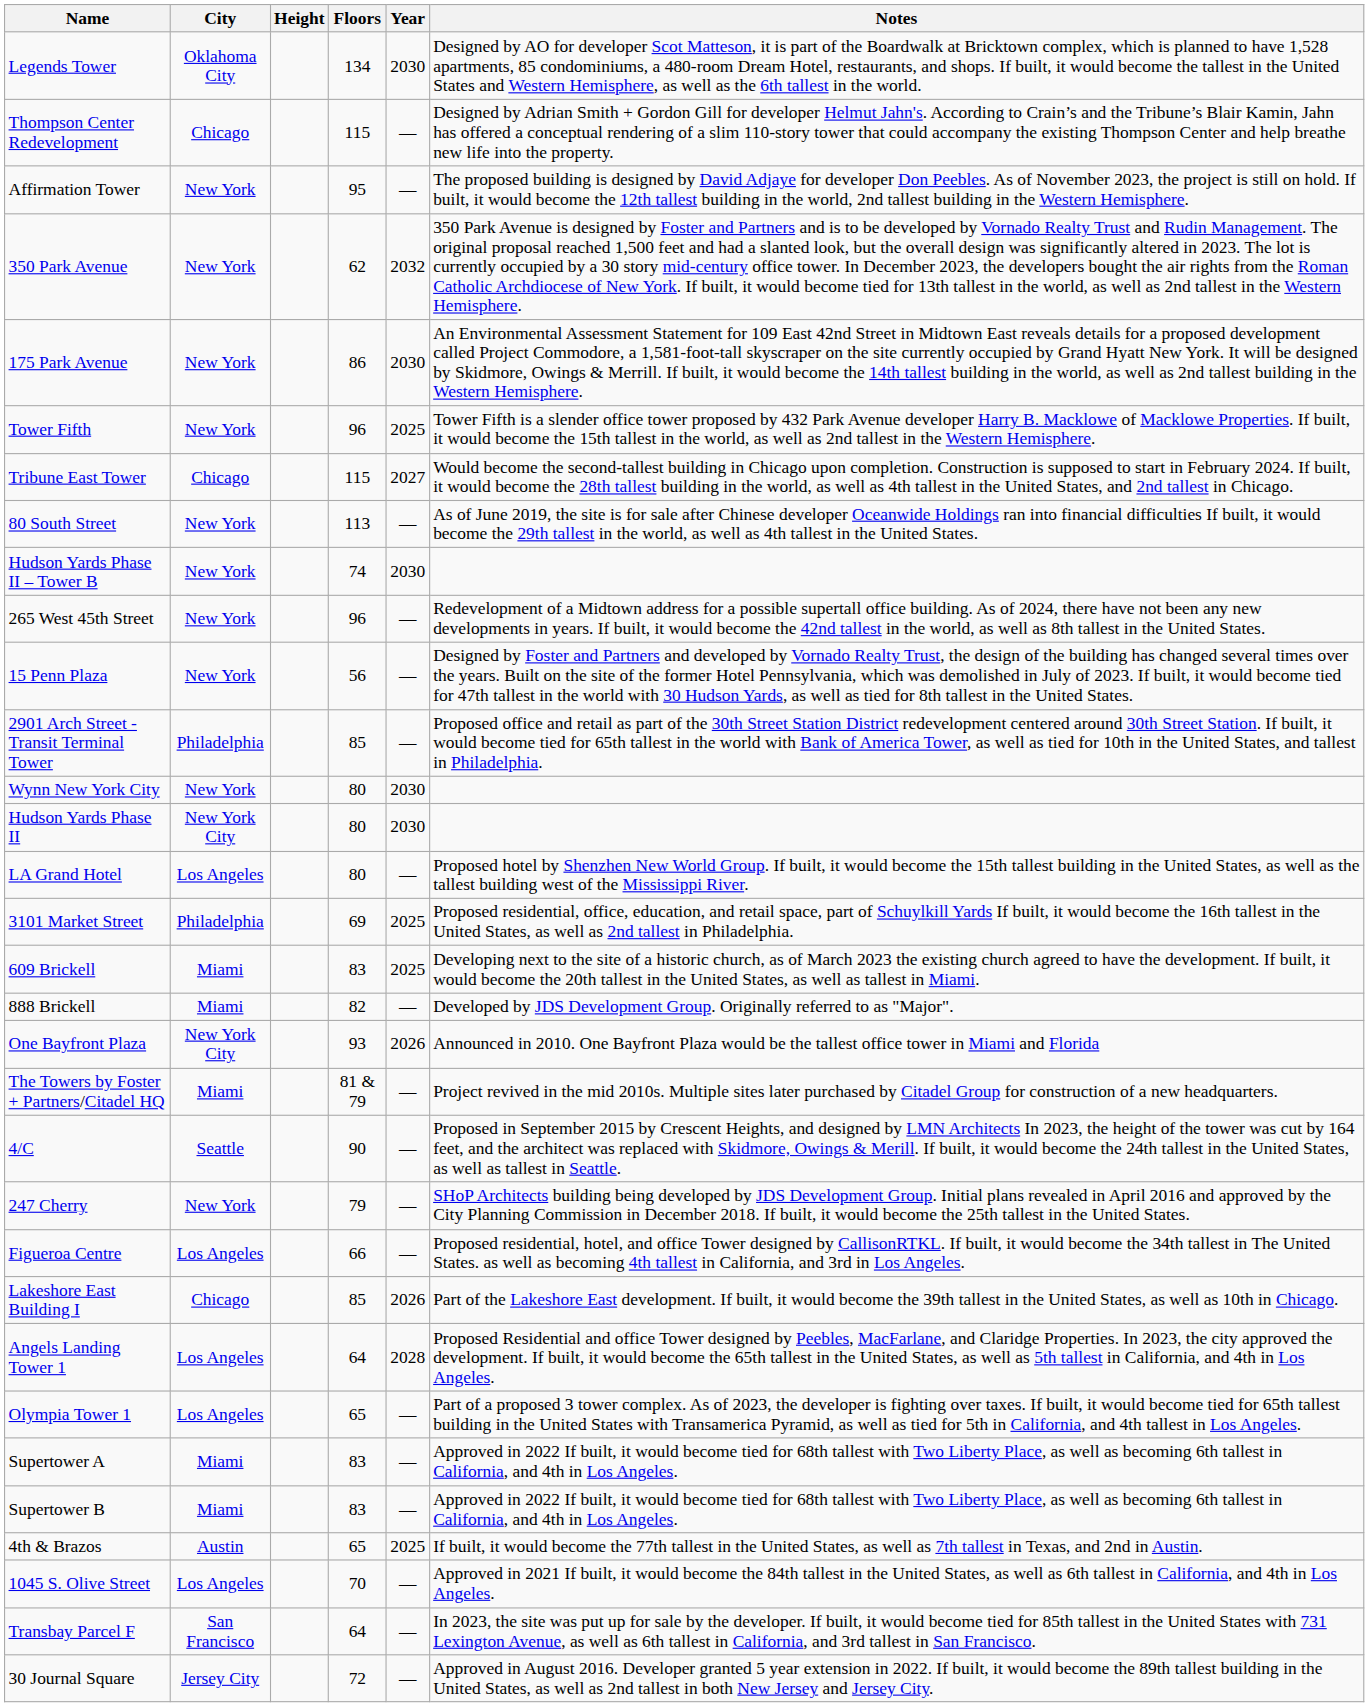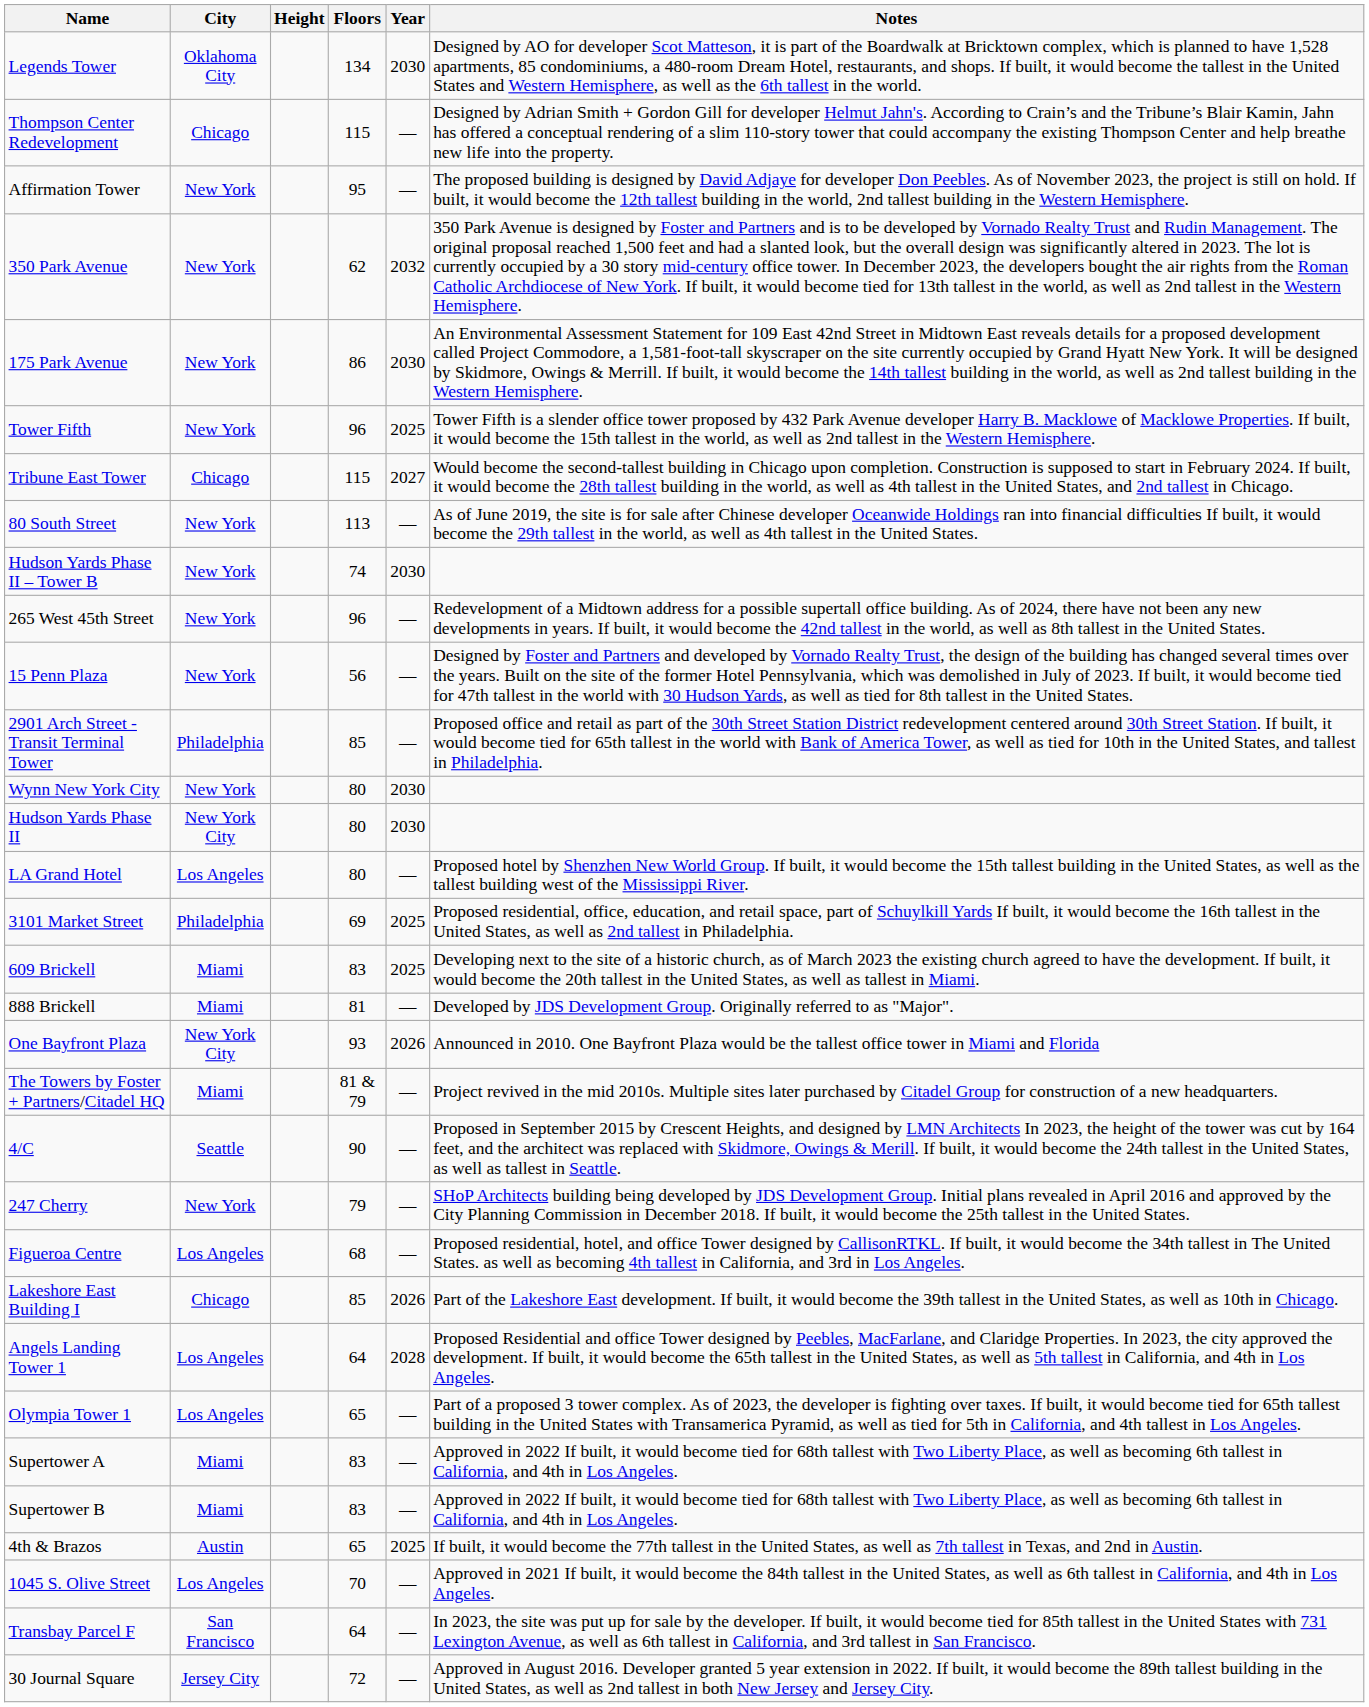 <table class="wikitable sortable mw-datatable static-row-numbers" style="text-align:center">
 <tr>
 <th>Name</th>
 <th>City</th>
 <th>Height<br></th>
 <th>Floors</th>
 <th>Year<br></th>
 <th class="unsortable">Notes</th>
 </tr>
 <tr>
 <td align="left"><a href='#'>Legends Tower</a></td>
 <td><a href='#'>Oklahoma City</a></td>
 <td></td>
 <td>134</td>
 <td>2030</td>
 <td align="left">Designed by AO for developer <a href='#'>Scot Matteson</a>, it is part of the Boardwalk at Bricktown complex, which is planned to have 1,528 apartments, 85 condominiums, a 480-room Dream Hotel, restaurants, and shops. If built, it would become the tallest in the United States and <a href='#'>Western Hemisphere</a>, as well as the <a href='#'>6th tallest</a> in the world.</td>
 </tr>
 <tr>
 <td align="left"><a href='#'>Thompson Center Redevelopment</a></td>
 <td><a href='#'>Chicago</a></td>
 <td></td>
 <td>115</td>
 <td>—</td>
 <td align="left">Designed by Adrian Smith + Gordon Gill for developer <a href='#'>Helmut Jahn's</a>. According to Crain’s and the Tribune’s Blair Kamin, Jahn has offered a conceptual rendering of a slim 110-story tower that could accompany the existing Thompson Center and help breathe new life into the property.</td>
 </tr>
 <tr>
 <td align="left">Affirmation Tower</td>
 <td><a href='#'>New York</a></td>
 <td></td>
 <td>95</td>
 <td>—</td>
 <td align="left">The proposed building is designed by <a href='#'>David Adjaye</a> for developer <a href='#'>Don Peebles</a>. As of November 2023, the project is still on hold. If built, it would become the <a href='#'>12th tallest</a> building in the world, 2nd tallest building in the <a href='#'>Western Hemisphere</a>.</td>
 </tr>
 <tr>
 <td align="left"><a href='#'>350 Park Avenue</a></td>
 <td><a href='#'>New York</a></td>
 <td></td>
 <td>62</td>
 <td>2032</td>
 <td align="left">350 Park Avenue is designed by <a href='#'>Foster and Partners</a> and is to be developed by <a href='#'>Vornado Realty Trust</a> and <a href='#'>Rudin Management</a>. The original proposal reached 1,500 feet and had a slanted look, but the overall design was significantly altered in 2023. The lot is currently occupied by a 30 story <a href='#'>mid-century</a> office tower. In December 2023, the developers bought the air rights from the <a href='#'>Roman Catholic Archdiocese of New York</a>. If built, it would become tied for 13th tallest in the world, as well as 2nd tallest in the <a href='#'>Western Hemisphere</a>.</td>
 </tr>
 <tr>
 <td align=left><a href='#'>175 Park Avenue</a></td>
 <td><a href='#'>New York</a></td>
 <td></td>
 <td>86</td>
 <td>2030</td>
 <td align="left">An Environmental Assessment Statement for 109 East 42nd Street in Midtown East reveals details for a proposed development called Project Commodore, a 1,581-foot-tall skyscraper on the site currently occupied by Grand Hyatt New York. It will be designed by Skidmore, Owings & Merrill. If built, it would become the <a href='#'>14th tallest</a> building in the world, as well as 2nd tallest building in the <a href='#'>Western Hemisphere</a>.</td>
 </tr>
 <tr>
 <td align="left"><a href='#'>Tower Fifth</a></td>
 <td><a href='#'>New York</a></td>
 <td></td>
 <td>96</td>
 <td>2025</td>
 <td align="left">Tower Fifth is a slender office tower proposed by 432 Park Avenue developer <a href='#'>Harry B. Macklowe</a> of <a href='#'>Macklowe Properties</a>. If built, it would become the 15th tallest in the world, as well as 2nd tallest in the <a href='#'>Western Hemisphere</a>.</td>
 </tr>
 <tr>
 <td align="left"><a href='#'>Tribune East Tower</a></td>
 <td><a href='#'>Chicago</a></td>
 <td></td>
 <td>115</td>
 <td>2027</td>
 <td align="left">Would become the second-tallest building in Chicago upon completion. Construction is supposed to start in February 2024. If built, it would become the <a href='#'>28th tallest</a> building in the world, as well as 4th tallest in the United States, and <a href='#'>2nd tallest</a> in Chicago.</td>
 </tr>
 <tr>
 <td align="left"><a href='#'>80 South Street</a></td>
 <td><a href='#'>New York</a></td>
 <td></td>
 <td>113</td>
 <td>—</td>
 <td align="left">As of June 2019, the site is for sale after Chinese developer <a href='#'>Oceanwide Holdings</a> ran into financial difficulties If built, it would become the <a href='#'>29th tallest</a> in the world, as well as 4th tallest in the United States.</td>
 </tr>
 <tr>
 <td align=left><a href='#'>Hudson Yards Phase II – Tower B</a></td>
 <td><a href='#'>New York</a></td>
 <td></td>
 <td>74</td>
 <td>2030</td>
 <td align=left></td>
 </tr>
 <tr>
 <td align=left>265 West 45th Street</td>
 <td><a href='#'>New York</a></td>
 <td></td>
 <td>96</td>
 <td>—</td>
 <td align=left>Redevelopment of a Midtown address for a possible supertall office building. As of 2024, there have not been any new developments in years. If built, it would become the <a href='#'>42nd tallest</a> in the world, as well as 8th tallest in the United States.</td>
 </tr>
 <tr>
 <td align="left"><a href='#'>15 Penn Plaza</a></td>
 <td><a href='#'>New York</a></td>
 <td></td>
 <td>56</td>
 <td>—</td>
 <td align="left">Designed by <a href='#'>Foster and Partners</a> and developed by <a href='#'>Vornado Realty Trust</a>, the design of the building has changed several times over the years. Built on the site of the former Hotel Pennsylvania, which was demolished in July of 2023. If built, it would become tied for 47th tallest in the world with <a href='#'>30 Hudson Yards</a>, as well as tied for 8th tallest in the United States.</td>
 </tr>
 <tr>
 <td align="left"><a href='#'>2901 Arch Street - Transit Terminal Tower</a></td>
 <td><a href='#'>Philadelphia</a></td>
 <td></td>
 <td>85</td>
 <td>—</td>
 <td align="left">Proposed office and retail as part of the <a href='#'>30th Street Station District</a> redevelopment centered around <a href='#'>30th Street Station</a>. If built, it would become tied for 65th tallest in the world with <a href='#'>Bank of America Tower</a>, as well as tied for 10th in the United States, and tallest in <a href='#'>Philadelphia</a>.</td>
 </tr>
 <tr>
 <td align="left"><a href='#'>Wynn New York City</a></td>
 <td><a href='#'>New York</a></td>
 <td></td>
 <td>80</td>
 <td>2030</td>
 <td align="left"></td>
 </tr>
 <tr>
 <td align="left"><a href='#'>Hudson Yards Phase II</a></td>
 <td><a href='#'>New York City</a></td>
 <td></td>
 <td>80</td>
 <td>2030</td>
 <td align="left"></td>
 </tr>
 <tr>
 <td align="left"><a href='#'>LA Grand Hotel</a></td>
 <td><a href='#'>Los Angeles</a></td>
 <td></td>
 <td>80</td>
 <td>—</td>
 <td align="left">Proposed hotel by <a href='#'>Shenzhen New World Group</a>. If built, it would become the 15th tallest building in the United States, as well as the tallest building west of the <a href='#'>Mississippi River</a>.</td>
 </tr>
 <tr>
 <td align="left"><a href='#'>3101 Market Street</a></td>
 <td><a href='#'>Philadelphia</a></td>
 <td></td>
 <td>69</td>
 <td>2025</td>
 <td align="left">Proposed residential, office, education, and retail space, part of <a href='#'>Schuylkill Yards</a> If built, it would become the 16th tallest in the United States, as well as <a href='#'>2nd tallest</a> in Philadelphia.</td>
 </tr>
 <tr>
 <td align="left"><a href='#'>609 Brickell</a></td>
 <td><a href='#'>Miami</a></td>
 <td></td>
 <td>83</td>
 <td>2025</td>
 <td align="left">Developing next to the site of a historic church, as of March 2023 the existing church agreed to have the development. If built, it would become the 20th tallest in the United States, as well as tallest in <a href='#'>Miami</a>.</td>
 </tr>
 <tr>
 <td align="left">888 Brickell</td>
 <td><a href='#'>Miami</a></td>
 <td></td>
-<td>82</td>
+<td>81</td>
 <td>—</td>
 <td align="left">Developed by <a href='#'>JDS Development Group</a>. Originally referred to as "Major".</td>
 </tr>
 <tr>
 <td align="left"><a href='#'>One Bayfront Plaza</a></td>
 <td><a href='#'>New York City</a></td>
 <td></td>
 <td>93</td>
 <td>2026</td>
 <td align="left">Announced in 2010. One Bayfront Plaza would be the tallest office tower in <a href='#'>Miami</a> and <a href='#'>Florida</a></td>
 </tr>
 <tr>
 <td align="left"><a href='#'>The Towers by Foster + Partners</a>/<a href='#'>Citadel HQ</a></td>
 <td><a href='#'>Miami</a></td>
 <td></td>
 <td>81 & 79</td>
 <td>—</td>
 <td align="left">Project revived in the mid 2010s.  Multiple sites later purchased by <a href='#'>Citadel Group</a> for construction of a new headquarters.</td>
 </tr>
 <tr>
 <td align="left"><a href='#'>4/C</a></td>
 <td><a href='#'>Seattle</a></td>
 <td></td>
 <td>90</td>
 <td>—</td>
 <td align="left">Proposed in September 2015 by Crescent Heights, and designed by <a href='#'>LMN Architects</a> In 2023, the height of the tower was cut by 164 feet, and the architect was replaced with <a href='#'>Skidmore, Owings & Merill</a>. If built, it would become the 24th tallest in the United States, as well as tallest in <a href='#'>Seattle</a>.</td>
 </tr>
 <tr>
 <td align="left"><a href='#'>247 Cherry</a></td>
 <td><a href='#'>New York</a></td>
 <td></td>
 <td>79</td>
 <td>—</td>
 <td align="left"><a href='#'>SHoP Architects</a> building being developed by <a href='#'>JDS Development Group</a>. Initial plans revealed in April 2016 and approved by the City Planning Commission in December 2018. If built, it would become the 25th tallest in the United States.</td>
 </tr>
 <tr>
 <td align="left"><a href='#'>Figueroa Centre</a></td>
 <td><a href='#'>Los Angeles</a></td>
 <td></td>
-<td>66</td>
+<td>68</td>
 <td>—</td>
 <td align="left">Proposed residential, hotel, and office Tower designed by <a href='#'>CallisonRTKL</a>. If built, it would become the 34th tallest in The United States. as well as becoming <a href='#'>4th tallest</a> in California, and 3rd in <a href='#'>Los Angeles</a>.</td>
 </tr>
 <tr>
 <td align="left"><a href='#'>Lakeshore East Building I</a></td>
 <td><a href='#'>Chicago</a></td>
 <td></td>
 <td>85</td>
 <td>2026</td>
 <td align="left">Part of the <a href='#'>Lakeshore East</a> development. If built, it would become the 39th tallest in the United States, as well as 10th in <a href='#'>Chicago</a>.</td>
 </tr>
 <tr>
 <td align="left"><a href='#'>Angels Landing Tower 1</a></td>
 <td><a href='#'>Los Angeles</a></td>
 <td></td>
 <td>64</td>
 <td>2028</td>
 <td align="left">Proposed Residential and office Tower designed by <a href='#'>Peebles</a>, <a href='#'>MacFarlane</a>, and Claridge Properties. In 2023, the city approved the development. If built, it would become the 65th tallest in the United States, as well as <a href='#'>5th tallest</a> in California, and 4th in <a href='#'>Los Angeles</a>.</td>
 </tr>
 <tr>
 <td align="left"><a href='#'>Olympia Tower 1</a></td>
 <td><a href='#'>Los Angeles</a></td>
 <td></td>
 <td>65</td>
 <td>—</td>
 <td align="left">Part of a proposed 3 tower complex. As of 2023, the developer is fighting over taxes. If built, it would become tied for 65th tallest building in the United States with Transamerica Pyramid, as well as tied for 5th in <a href='#'>California</a>, and 4th tallest in <a href='#'>Los Angeles</a>.</td>
 </tr>
 <tr>
 <td align="left">Supertower A</td>
 <td><a href='#'>Miami</a></td>
 <td></td>
 <td>83</td>
 <td>—</td>
 <td align="left">Approved in 2022 If built, it would become tied for 68th tallest with <a href='#'>Two Liberty Place</a>, as well as becoming 6th tallest in <a href='#'>California</a>, and 4th in <a href='#'>Los Angeles</a>.</td>
 </tr>
 <tr>
 <td align="left">Supertower B</td>
 <td><a href='#'>Miami</a></td>
 <td></td>
 <td>83</td>
 <td>—</td>
 <td align="left">Approved in 2022 If built, it would become tied for 68th tallest with <a href='#'>Two Liberty Place</a>, as well as becoming 6th tallest in <a href='#'>California</a>, and 4th in <a href='#'>Los Angeles</a>.</td>
 </tr>
 <tr>
 <td align="left">4th & Brazos</td>
 <td><a href='#'>Austin</a></td>
 <td></td>
 <td>65</td>
 <td>2025</td>
 <td align="left"> If built, it would become the 77th tallest in the United States, as well as <a href='#'>7th tallest</a> in Texas, and 2nd in <a href='#'>Austin</a>.</td>
 </tr>
 <tr>
 <td align="left"><a href='#'>1045 S. Olive Street</a></td>
 <td><a href='#'>Los Angeles</a></td>
 <td></td>
 <td>70</td>
 <td>—</td>
 <td align="left">Approved in 2021 If built, it would become the 84th tallest in the United States, as well as 6th tallest in <a href='#'>California</a>, and 4th in <a href='#'>Los Angeles</a>.</td>
 </tr>
 <tr>
 <td align="left"><a href='#'>Transbay Parcel F</a></td>
 <td><a href='#'>San Francisco</a></td>
 <td></td>
 <td>64</td>
 <td>—</td>
 <td align="left">In 2023, the site was put up for sale by the developer. If built, it would become tied for 85th tallest in the United States with <a href='#'>731 Lexington Avenue</a>, as well as 6th tallest in <a href='#'>California</a>, and 3rd tallest in <a href='#'>San Francisco</a>.</td>
 </tr>
 <tr>
 <td align="left">30 Journal Square</td>
 <td><a href='#'>Jersey City</a></td>
 <td></td>
 <td>72</td>
 <td>—</td>
 <td align="left">Approved in August 2016. Developer granted 5 year extension in 2022. If built, it would become the 89th tallest building in the United States, as well as 2nd tallest in both <a href='#'>New Jersey</a> and <a href='#'>Jersey City</a>.</td>
 </tr>
 </table>
